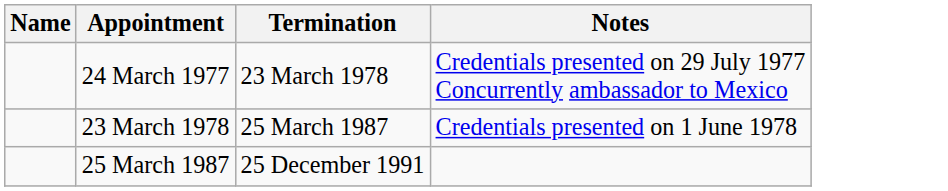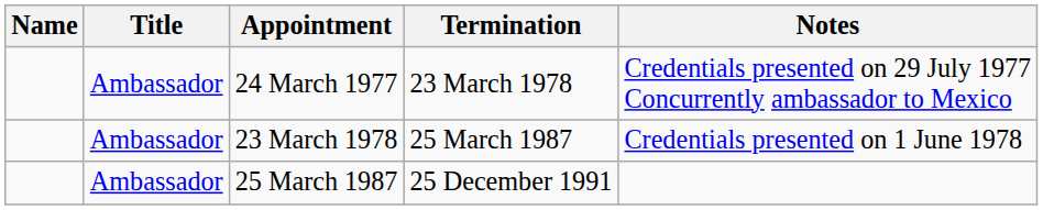 <table class="wikitable">
 <tr valign="middle">
 <th>Name</th>
+<th>Title</th>
 <th>Appointment</th>
 <th>Termination</th>
 <th>Notes</th>
 </tr>
 <tr>
 <td></td>
+<td><a href='#'>Ambassador</a></td>
 <td>24 March 1977</td>
 <td>23 March 1978</td>
 <td><a href='#'>Credentials presented</a> on 29 July 1977<br><a href='#'>Concurrently</a> <a href='#'>ambassador to Mexico</a></td>
 </tr>
 <tr>
 <td></td>
+<td><a href='#'>Ambassador</a></td>
 <td>23 March 1978</td>
 <td>25 March 1987</td>
 <td><a href='#'>Credentials presented</a> on 1 June 1978</td>
 </tr>
 <tr>
 <td></td>
+<td><a href='#'>Ambassador</a></td>
 <td>25 March 1987</td>
 <td>25 December 1991</td>
 <td></td>
 </tr>
 </table>
